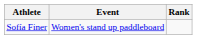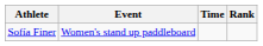 <table class=wikitable style=font-size:90%;text-align:center>
 <tr>
 <th>Athlete</th>
 <th>Event</th>
+<th>Time</th>
 <th>Rank</th>
 </tr>
 <tr>
 <td align=left><a href='#'>Sofía Finer</a></td>
 <td align=left><a href='#'>Women's stand up paddleboard</a></td>
 <td></td>
+<td></td>
 </tr>
 </table>
